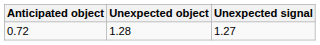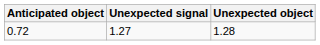 <table class="wikitable">
 <tr>
 <th>Anticipated object</th>
+<th>Unexpected signal</th>
 <th>Unexpected object</th>
-<th>Unexpected signal</th>
 </tr>
 <tr>
 <td>0.72</td>
+<td>1.27</td>
 <td>1.28</td>
-<td>1.27</td>
 </tr>
 </table>
